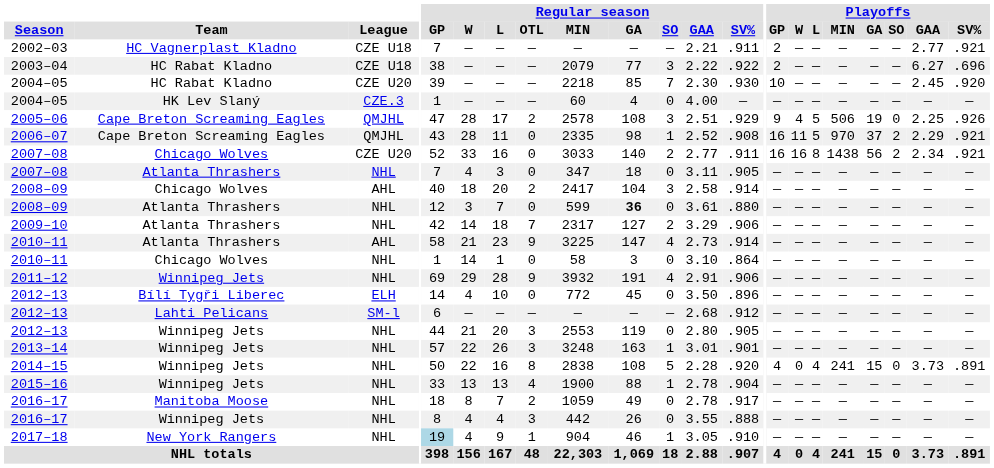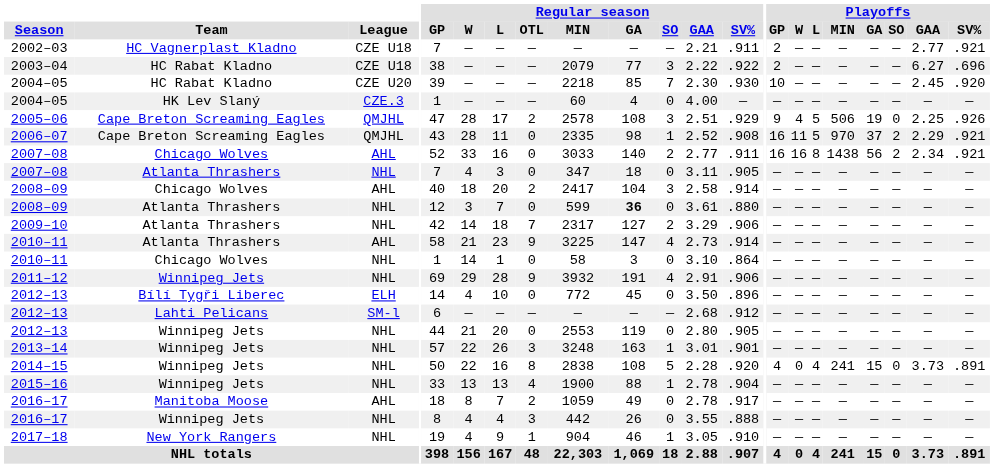 <table border="0" cellpadding="1" cellspacing="0" style="width:75%; text-align:center;">
 <tr bgcolor="#e0e0e0">
 <th colspan="3" bgcolor="#ffffff"></th>
 <th rowspan="99" bgcolor="#ffffff"></th>
 <th colspan="9" bgcolor="#e0e0e0"><a href='#'>Regular season</a></th>
 <th rowspan="99" bgcolor="#ffffff"></th>
 <th colspan="8" bgcolor="#e0e0e0"><a href='#'>Playoffs</a></th>
 </tr>
 <tr bgcolor="#e0e0e0">
 <th><a href='#'>Season</a></th>
 <th>Team</th>
 <th>League</th>
 <th>GP</th>
 <th>W</th>
 <th>L</th>
 <th>OTL</th>
 <th>MIN</th>
 <th>GA</th>
 <th><a href='#'>SO</a></th>
 <th><a href='#'>GAA</a></th>
 <th><a href='#'>SV%</a></th>
 <th>GP</th>
 <th>W</th>
 <th>L</th>
 <th>MIN</th>
 <th>GA</th>
 <th>SO</th>
 <th>GAA</th>
 <th>SV%</th>
 </tr>
 <tr>
 <td>2002–03</td>
 <td><a href='#'>HC Vagnerplast Kladno</a></td>
 <td>CZE U18</td>
 <td>7</td>
 <td>—</td>
 <td>—</td>
 <td>—</td>
 <td>—</td>
 <td>—</td>
 <td>—</td>
 <td>2.21</td>
 <td>.911</td>
 <td>2</td>
 <td>—</td>
 <td>—</td>
 <td>—</td>
 <td>—</td>
 <td>—</td>
 <td>2.77</td>
 <td>.921</td>
 </tr>
 <tr bgcolor="#f0f0f0">
 <td>2003–04</td>
 <td>HC Rabat Kladno</td>
 <td>CZE U18</td>
 <td>38</td>
 <td>—</td>
 <td>—</td>
 <td>—</td>
 <td>2079</td>
 <td>77</td>
 <td>3</td>
 <td>2.22</td>
 <td>.922</td>
 <td>2</td>
 <td>—</td>
 <td>—</td>
 <td>—</td>
 <td>—</td>
 <td>—</td>
 <td>6.27</td>
 <td>.696</td>
 </tr>
 <tr>
 <td>2004–05</td>
 <td>HC Rabat Kladno</td>
 <td>CZE U20</td>
 <td>39</td>
 <td>—</td>
 <td>—</td>
 <td>—</td>
 <td>2218</td>
 <td>85</td>
 <td>7</td>
 <td>2.30</td>
 <td>.930</td>
 <td>10</td>
 <td>—</td>
 <td>—</td>
 <td>—</td>
 <td>—</td>
 <td>—</td>
 <td>2.45</td>
 <td>.920</td>
 </tr>
 <tr bgcolor="#f0f0f0">
 <td>2004–05</td>
 <td>HK Lev Slaný</td>
 <td><a href='#'>CZE.3</a></td>
 <td>1</td>
 <td>—</td>
 <td>—</td>
 <td>—</td>
 <td>60</td>
 <td>4</td>
 <td>0</td>
 <td>4.00</td>
 <td>—</td>
 <td>—</td>
 <td>—</td>
 <td>—</td>
 <td>—</td>
 <td>—</td>
 <td>—</td>
 <td>—</td>
 <td>—</td>
 </tr>
 <tr>
 <td><a href='#'>2005–06</a></td>
 <td><a href='#'>Cape Breton Screaming Eagles</a></td>
 <td><a href='#'>QMJHL</a></td>
 <td>47</td>
 <td>28</td>
 <td>17</td>
 <td>2</td>
 <td>2578</td>
 <td>108</td>
 <td>3</td>
 <td>2.51</td>
 <td>.929</td>
 <td>9</td>
 <td>4</td>
 <td>5</td>
 <td>506</td>
 <td>19</td>
 <td>0</td>
 <td>2.25</td>
 <td>.926</td>
 </tr>
 <tr bgcolor="#f0f0f0">
 <td><a href='#'>2006–07</a></td>
 <td>Cape Breton Screaming Eagles</td>
 <td>QMJHL</td>
 <td>43</td>
 <td>28</td>
 <td>11</td>
 <td>0</td>
 <td>2335</td>
 <td>98</td>
 <td>1</td>
 <td>2.52</td>
 <td>.908</td>
 <td>16</td>
 <td>11</td>
 <td>5</td>
 <td>970</td>
 <td>37</td>
 <td>2</td>
 <td>2.29</td>
 <td>.921</td>
 </tr>
 <tr>
 <td><a href='#'>2007–08</a></td>
 <td><a href='#'>Chicago Wolves</a></td>
-<td>CZE U20</td>
+<td><a href='#'>AHL</a></td>
 <td>52</td>
 <td>33</td>
 <td>16</td>
 <td>0</td>
 <td>3033</td>
 <td>140</td>
 <td>2</td>
 <td>2.77</td>
 <td>.911</td>
 <td>16</td>
 <td>16</td>
 <td>8</td>
 <td>1438</td>
 <td>56</td>
 <td>2</td>
 <td>2.34</td>
 <td>.921</td>
 </tr>
 <tr bgcolor="#f0f0f0">
 <td><a href='#'>2007–08</a></td>
 <td><a href='#'>Atlanta Thrashers</a></td>
 <td><a href='#'>NHL</a></td>
 <td>7</td>
 <td>4</td>
 <td>3</td>
 <td>0</td>
 <td>347</td>
 <td>18</td>
 <td>0</td>
 <td>3.11</td>
 <td>.905</td>
 <td>—</td>
 <td>—</td>
 <td>—</td>
 <td>—</td>
 <td>—</td>
 <td>—</td>
 <td>—</td>
 <td>—</td>
 </tr>
 <tr>
 <td><a href='#'>2008–09</a></td>
 <td>Chicago Wolves</td>
 <td>AHL</td>
 <td>40</td>
 <td>18</td>
 <td>20</td>
 <td>2</td>
 <td>2417</td>
 <td>104</td>
 <td>3</td>
 <td>2.58</td>
 <td>.914</td>
 <td>—</td>
 <td>—</td>
 <td>—</td>
 <td>—</td>
 <td>—</td>
 <td>—</td>
 <td>—</td>
 <td>—</td>
 </tr>
 <tr bgcolor="#f0f0f0">
 <td><a href='#'>2008–09</a></td>
 <td>Atlanta Thrashers</td>
 <td>NHL</td>
 <td>12</td>
 <td>3</td>
 <td>7</td>
 <td>0</td>
 <td>599</td>
 <td><strong>36</strong></td>
 <td>0</td>
 <td>3.61</td>
 <td>.880</td>
 <td>—</td>
 <td>—</td>
 <td>—</td>
 <td>—</td>
 <td>—</td>
 <td>—</td>
 <td>—</td>
 <td>—</td>
 </tr>
 <tr>
 <td><a href='#'>2009–10</a></td>
 <td>Atlanta Thrashers</td>
 <td>NHL</td>
 <td>42</td>
 <td>14</td>
 <td>18</td>
 <td>7</td>
 <td>2317</td>
 <td>127</td>
 <td>2</td>
 <td>3.29</td>
 <td>.906</td>
 <td>—</td>
 <td>—</td>
 <td>—</td>
 <td>—</td>
 <td>—</td>
 <td>—</td>
 <td>—</td>
 <td>—</td>
 </tr>
 <tr bgcolor="#f0f0f0">
 <td><a href='#'>2010–11</a></td>
 <td>Atlanta Thrashers</td>
 <td>AHL</td>
 <td>58</td>
 <td>21</td>
 <td>23</td>
 <td>9</td>
 <td>3225</td>
 <td>147</td>
 <td>4</td>
 <td>2.73</td>
 <td>.914</td>
 <td>—</td>
 <td>—</td>
 <td>—</td>
 <td>—</td>
 <td>—</td>
 <td>—</td>
 <td>—</td>
 <td>—</td>
 </tr>
 <tr>
 <td><a href='#'>2010–11</a></td>
 <td>Chicago Wolves</td>
 <td>NHL</td>
 <td>1</td>
 <td>14</td>
 <td>1</td>
 <td>0</td>
 <td>58</td>
 <td>3</td>
 <td>0</td>
 <td>3.10</td>
 <td>.864</td>
 <td>—</td>
 <td>—</td>
 <td>—</td>
 <td>—</td>
 <td>—</td>
 <td>—</td>
 <td>—</td>
 <td>—</td>
 </tr>
 <tr bgcolor="#f0f0f0">
 <td><a href='#'>2011–12</a></td>
 <td><a href='#'>Winnipeg Jets</a></td>
 <td>NHL</td>
 <td>69</td>
 <td>29</td>
 <td>28</td>
 <td>9</td>
 <td>3932</td>
 <td>191</td>
 <td>4</td>
 <td>2.91</td>
 <td>.906</td>
 <td>—</td>
 <td>—</td>
 <td>—</td>
 <td>—</td>
 <td>—</td>
 <td>—</td>
 <td>—</td>
 <td>—</td>
 </tr>
 <tr>
 <td><a href='#'>2012–13</a></td>
 <td><a href='#'>Bílí Tygři Liberec</a></td>
 <td><a href='#'>ELH</a></td>
 <td>14</td>
 <td>4</td>
 <td>10</td>
 <td>0</td>
 <td>772</td>
 <td>45</td>
 <td>0</td>
 <td>3.50</td>
 <td>.896</td>
 <td>—</td>
 <td>—</td>
 <td>—</td>
 <td>—</td>
 <td>—</td>
 <td>—</td>
 <td>—</td>
 <td>—</td>
 </tr>
 <tr bgcolor="#f0f0f0">
 <td><a href='#'>2012–13</a></td>
 <td><a href='#'>Lahti Pelicans</a></td>
 <td><a href='#'>SM-l</a></td>
 <td>6</td>
 <td>—</td>
 <td>—</td>
 <td>—</td>
 <td>—</td>
 <td>—</td>
 <td>—</td>
 <td>2.68</td>
 <td>.912</td>
 <td>—</td>
 <td>—</td>
 <td>—</td>
 <td>—</td>
 <td>—</td>
 <td>—</td>
 <td>—</td>
 <td>—</td>
 </tr>
 <tr>
 <td><a href='#'>2012–13</a></td>
 <td>Winnipeg Jets</td>
 <td>NHL</td>
 <td>44</td>
 <td>21</td>
 <td>20</td>
-<td>3</td>
+<td>0</td>
 <td>2553</td>
 <td>119</td>
 <td>0</td>
 <td>2.80</td>
 <td>.905</td>
 <td>—</td>
 <td>—</td>
 <td>—</td>
 <td>—</td>
 <td>—</td>
 <td>—</td>
 <td>—</td>
 <td>—</td>
 </tr>
 <tr bgcolor="#f0f0f0">
 <td><a href='#'>2013–14</a></td>
 <td>Winnipeg Jets</td>
 <td>NHL</td>
 <td>57</td>
 <td>22</td>
 <td>26</td>
 <td>3</td>
 <td>3248</td>
 <td>163</td>
 <td>1</td>
 <td>3.01</td>
 <td>.901</td>
 <td>—</td>
 <td>—</td>
 <td>—</td>
 <td>—</td>
 <td>—</td>
 <td>—</td>
 <td>—</td>
 <td>—</td>
 </tr>
 <tr>
 <td><a href='#'>2014–15</a></td>
 <td>Winnipeg Jets</td>
 <td>NHL</td>
 <td>50</td>
 <td>22</td>
 <td>16</td>
 <td>8</td>
 <td>2838</td>
 <td>108</td>
 <td>5</td>
 <td>2.28</td>
 <td>.920</td>
 <td>4</td>
 <td>0</td>
 <td>4</td>
 <td>241</td>
 <td>15</td>
 <td>0</td>
 <td>3.73</td>
 <td>.891</td>
 </tr>
 <tr bgcolor="#f0f0f0">
 <td><a href='#'>2015–16</a></td>
 <td>Winnipeg Jets</td>
 <td>NHL</td>
 <td>33</td>
 <td>13</td>
 <td>13</td>
 <td>4</td>
 <td>1900</td>
 <td>88</td>
 <td>1</td>
 <td>2.78</td>
 <td>.904</td>
 <td>—</td>
 <td>—</td>
 <td>—</td>
 <td>—</td>
 <td>—</td>
 <td>—</td>
 <td>—</td>
 <td>—</td>
 </tr>
 <tr>
 <td><a href='#'>2016–17</a></td>
 <td><a href='#'>Manitoba Moose</a></td>
-<td>NHL</td>
+<td>AHL</td>
 <td>18</td>
 <td>8</td>
 <td>7</td>
 <td>2</td>
 <td>1059</td>
 <td>49</td>
 <td>0</td>
 <td>2.78</td>
 <td>.917</td>
 <td>—</td>
 <td>—</td>
 <td>—</td>
 <td>—</td>
 <td>—</td>
 <td>—</td>
 <td>—</td>
 <td>—</td>
 </tr>
 <tr bgcolor="#f0f0f0">
 <td><a href='#'>2016–17</a></td>
 <td>Winnipeg Jets</td>
 <td>NHL</td>
 <td>8</td>
 <td>4</td>
 <td>4</td>
 <td>3</td>
 <td>442</td>
 <td>26</td>
 <td>0</td>
 <td>3.55</td>
 <td>.888</td>
 <td>—</td>
 <td>—</td>
 <td>—</td>
 <td>—</td>
 <td>—</td>
 <td>—</td>
 <td>—</td>
 <td>—</td>
 </tr>
 <tr>
 <td><a href='#'>2017–18</a></td>
 <td><a href='#'>New York Rangers</a></td>
 <td>NHL</td>
-<td style="background: lightblue;">19</td>
+<td>19</td>
 <td>4</td>
 <td>9</td>
 <td>1</td>
 <td>904</td>
 <td>46</td>
 <td>1</td>
 <td>3.05</td>
 <td>.910</td>
 <td>—</td>
 <td>—</td>
 <td>—</td>
 <td>—</td>
 <td>—</td>
 <td>—</td>
 <td>—</td>
 <td>—</td>
 </tr>
 <tr bgcolor="#e0e0e0">
 <th colspan="3">NHL totals</th>
 <th>398</th>
 <th>156</th>
 <th>167</th>
 <th>48</th>
 <th>22,303</th>
 <th>1,069</th>
 <th>18</th>
 <th>2.88</th>
 <th>.907</th>
 <th>4</th>
 <th>0</th>
 <th>4</th>
 <th>241</th>
 <th>15</th>
 <th>0</th>
 <th>3.73</th>
 <th>.891</th>
 </tr>
 </table>
